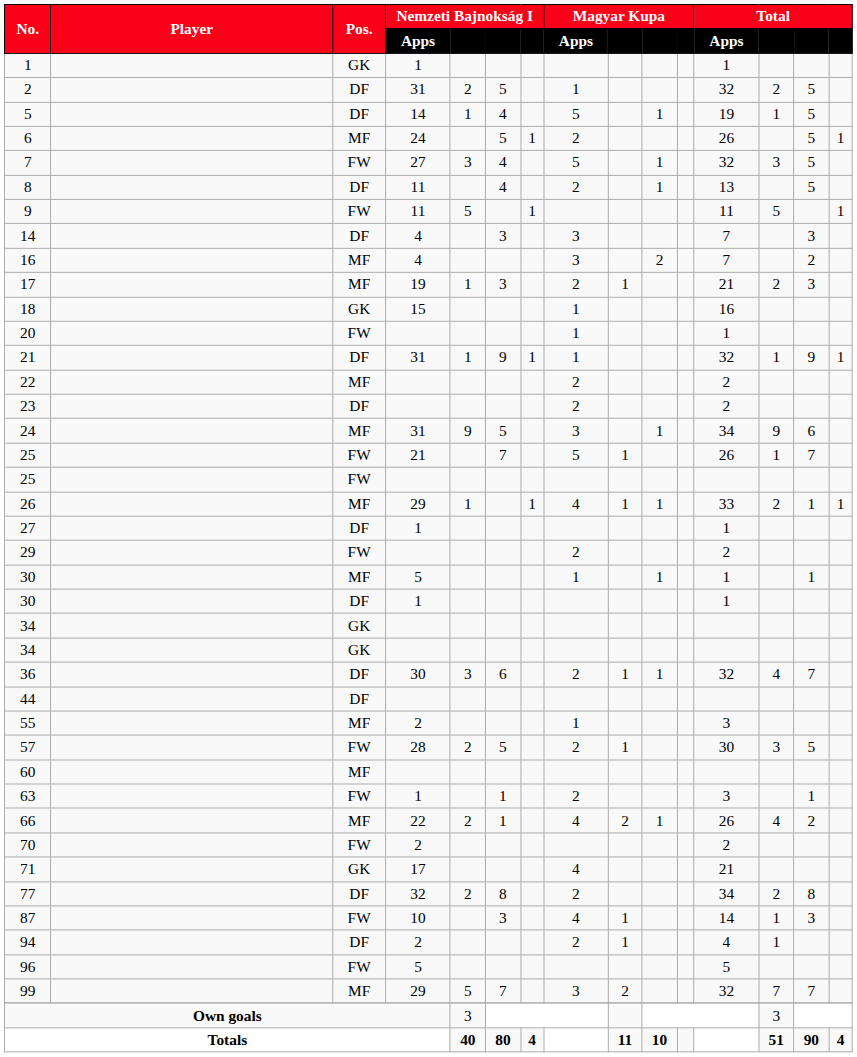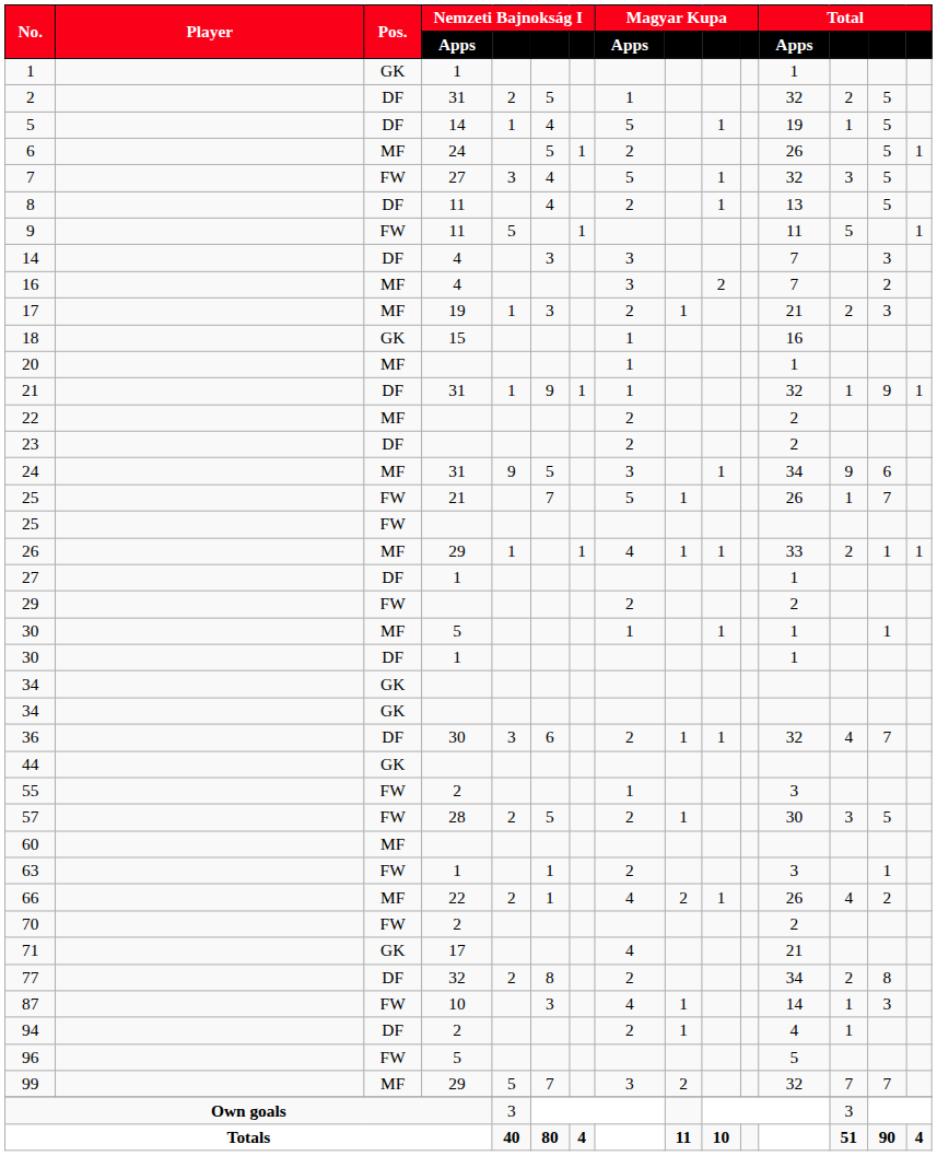 <table class="wikitable sortable alternance" style="text-align:center;width:100%">
 <tr>
 <th rowspan="2" style="background-color:#fb0019;color:white;border:1px solid black;width:5px">No.</th>
 <th rowspan="2" style="background-color:#fb0019;color:white;border:1px solid black;width:180px">Player</th>
 <th rowspan="2" style="background-color:#fb0019;color:white;border:1px solid black;width:5px">Pos.</th>
 <th colspan="4" style="background:#fb0019;color:white;border:1px solid black">Nemzeti Bajnokság I</th>
 <th colspan="4" style="background:#fb0019;color:white;border:1px solid black">Magyar Kupa</th>
 <th colspan="4" style="background:#fb0019;color:white;border:1px solid black">Total</th>
 </tr>
 <tr style="text-align:center">
 <th width="4" style="background-color:black;color:white;border:1px solid black">Apps</th>
 <th width="4" style="background-color:black;border:1px solid black"></th>
 <th width="4" style="background-color:black;border:1px solid black"></th>
 <th width="4" style="background-color:black;color:white;border:1px solid black"></th>
 <th width="4" style="background-color:black;color:white;border:1px solid black">Apps</th>
 <th width="4" style="background-color:black;border:1px solid black"></th>
 <th width="4" style="background-color:black;border:1px solid black"></th>
 <th width="4" style="background-color:black;color:white;border:1px solid black"></th>
 <th width="4" style="background-color:black;color:white;border:1px solid black">Apps</th>
 <th width="4" style="background-color:black;border:1px solid black"></th>
 <th width="4" style="background-color:black;border:1px solid black"></th>
 <th width="4" style="background-color:black;color:white;border:1px solid black"></th>
 </tr>
 <tr>
 <td>1</td>
 <td> </td>
 <td>GK</td>
 <td>1</td>
 <td></td>
 <td></td>
 <td></td>
 <td></td>
 <td></td>
 <td></td>
 <td></td>
 <td>1</td>
 <td></td>
 <td></td>
 <td></td>
 </tr>
 <tr>
 <td>2</td>
 <td> </td>
 <td>DF</td>
 <td>31</td>
 <td>2</td>
 <td>5</td>
 <td></td>
 <td>1</td>
 <td></td>
 <td></td>
 <td></td>
 <td>32</td>
 <td>2</td>
 <td>5</td>
 <td></td>
 </tr>
 <tr>
 <td>5</td>
 <td> </td>
 <td>DF</td>
 <td>14</td>
 <td>1</td>
 <td>4</td>
 <td></td>
 <td>5</td>
 <td></td>
 <td>1</td>
 <td></td>
 <td>19</td>
 <td>1</td>
 <td>5</td>
 <td></td>
 </tr>
 <tr>
 <td>6</td>
 <td> </td>
 <td>MF</td>
 <td>24</td>
 <td></td>
 <td>5</td>
 <td>1</td>
 <td>2</td>
 <td></td>
 <td></td>
 <td></td>
 <td>26</td>
 <td></td>
 <td>5</td>
 <td>1</td>
 </tr>
 <tr>
 <td>7</td>
 <td> </td>
 <td>FW</td>
 <td>27</td>
 <td>3</td>
 <td>4</td>
 <td></td>
 <td>5</td>
 <td></td>
 <td>1</td>
 <td></td>
 <td>32</td>
 <td>3</td>
 <td>5</td>
 <td></td>
 </tr>
 <tr>
 <td>8</td>
 <td> </td>
 <td>DF</td>
 <td>11</td>
 <td></td>
 <td>4</td>
 <td></td>
 <td>2</td>
 <td></td>
 <td>1</td>
 <td></td>
 <td>13</td>
 <td></td>
 <td>5</td>
 <td></td>
 </tr>
 <tr>
 <td>9</td>
 <td> </td>
 <td>FW</td>
 <td>11</td>
 <td>5</td>
 <td></td>
 <td>1</td>
 <td></td>
 <td></td>
 <td></td>
 <td></td>
 <td>11</td>
 <td>5</td>
 <td></td>
 <td>1</td>
 </tr>
 <tr>
 <td>14</td>
 <td> </td>
 <td>DF</td>
 <td>4</td>
 <td></td>
 <td>3</td>
 <td></td>
 <td>3</td>
 <td></td>
 <td></td>
 <td></td>
 <td>7</td>
 <td></td>
 <td>3</td>
 <td></td>
 </tr>
 <tr>
 <td>16</td>
 <td> </td>
 <td>MF</td>
 <td>4</td>
 <td></td>
 <td></td>
 <td></td>
 <td>3</td>
 <td></td>
 <td>2</td>
 <td></td>
 <td>7</td>
 <td></td>
 <td>2</td>
 <td></td>
 </tr>
 <tr>
 <td>17</td>
 <td> </td>
 <td>MF</td>
 <td>19</td>
 <td>1</td>
 <td>3</td>
 <td></td>
 <td>2</td>
 <td>1</td>
 <td></td>
 <td></td>
 <td>21</td>
 <td>2</td>
 <td>3</td>
 <td></td>
 </tr>
 <tr>
 <td>18</td>
 <td> </td>
 <td>GK</td>
 <td>15</td>
 <td></td>
 <td></td>
 <td></td>
 <td>1</td>
 <td></td>
 <td></td>
 <td></td>
 <td>16</td>
 <td></td>
 <td></td>
 <td></td>
 </tr>
 <tr>
 <td>20</td>
 <td> </td>
-<td>FW</td>
+<td>MF</td>
 <td></td>
 <td></td>
 <td></td>
 <td></td>
 <td>1</td>
 <td></td>
 <td></td>
 <td></td>
 <td>1</td>
 <td></td>
 <td></td>
 <td></td>
 </tr>
 <tr>
 <td>21</td>
 <td> </td>
 <td>DF</td>
 <td>31</td>
 <td>1</td>
 <td>9</td>
 <td>1</td>
 <td>1</td>
 <td></td>
 <td></td>
 <td></td>
 <td>32</td>
 <td>1</td>
 <td>9</td>
 <td>1</td>
 </tr>
 <tr>
 <td>22</td>
 <td> </td>
 <td>MF</td>
 <td></td>
 <td></td>
 <td></td>
 <td></td>
 <td>2</td>
 <td></td>
 <td></td>
 <td></td>
 <td>2</td>
 <td></td>
 <td></td>
 <td></td>
 </tr>
 <tr>
 <td>23</td>
 <td> </td>
 <td>DF</td>
 <td></td>
 <td></td>
 <td></td>
 <td></td>
 <td>2</td>
 <td></td>
 <td></td>
 <td></td>
 <td>2</td>
 <td></td>
 <td></td>
 <td></td>
 </tr>
 <tr>
 <td>24</td>
 <td> </td>
 <td>MF</td>
 <td>31</td>
 <td>9</td>
 <td>5</td>
 <td></td>
 <td>3</td>
 <td></td>
 <td>1</td>
 <td></td>
 <td>34</td>
 <td>9</td>
 <td>6</td>
 <td></td>
 </tr>
 <tr>
 <td>25</td>
 <td> </td>
 <td>FW</td>
 <td>21</td>
 <td></td>
 <td>7</td>
 <td></td>
 <td>5</td>
 <td>1</td>
 <td></td>
 <td></td>
 <td>26</td>
 <td>1</td>
 <td>7</td>
 <td></td>
 </tr>
 <tr>
 <td>25</td>
 <td> </td>
 <td>FW</td>
 <td></td>
 <td></td>
 <td></td>
 <td></td>
 <td></td>
 <td></td>
 <td></td>
 <td></td>
 <td></td>
 <td></td>
 <td></td>
 <td></td>
 </tr>
 <tr>
 <td>26</td>
 <td> </td>
 <td>MF</td>
 <td>29</td>
 <td>1</td>
 <td></td>
 <td>1</td>
 <td>4</td>
 <td>1</td>
 <td>1</td>
 <td></td>
 <td>33</td>
 <td>2</td>
 <td>1</td>
 <td>1</td>
 </tr>
 <tr>
 <td>27</td>
 <td> </td>
 <td>DF</td>
 <td>1</td>
 <td></td>
 <td></td>
 <td></td>
 <td></td>
 <td></td>
 <td></td>
 <td></td>
 <td>1</td>
 <td></td>
 <td></td>
 <td></td>
 </tr>
 <tr>
 <td>29</td>
 <td> </td>
 <td>FW</td>
 <td></td>
 <td></td>
 <td></td>
 <td></td>
 <td>2</td>
 <td></td>
 <td></td>
 <td></td>
 <td>2</td>
 <td></td>
 <td></td>
 <td></td>
 </tr>
 <tr>
 <td>30</td>
 <td> </td>
 <td>MF</td>
 <td>5</td>
 <td></td>
 <td></td>
 <td></td>
 <td>1</td>
 <td></td>
 <td>1</td>
 <td></td>
 <td>1</td>
 <td></td>
 <td>1</td>
 <td></td>
 </tr>
 <tr>
 <td>30</td>
 <td> </td>
 <td>DF</td>
 <td>1</td>
 <td></td>
 <td></td>
 <td></td>
 <td></td>
 <td></td>
 <td></td>
 <td></td>
 <td>1</td>
 <td></td>
 <td></td>
 <td></td>
 </tr>
 <tr>
 <td>34</td>
 <td> </td>
 <td>GK</td>
 <td></td>
 <td></td>
 <td></td>
 <td></td>
 <td></td>
 <td></td>
 <td></td>
 <td></td>
 <td></td>
 <td></td>
 <td></td>
 <td></td>
 </tr>
 <tr>
 <td>34</td>
 <td> </td>
 <td>GK</td>
 <td></td>
 <td></td>
 <td></td>
 <td></td>
 <td></td>
 <td></td>
 <td></td>
 <td></td>
 <td></td>
 <td></td>
 <td></td>
 <td></td>
 </tr>
 <tr>
 <td>36</td>
 <td> </td>
 <td>DF</td>
 <td>30</td>
 <td>3</td>
 <td>6</td>
 <td></td>
 <td>2</td>
 <td>1</td>
 <td>1</td>
 <td></td>
 <td>32</td>
 <td>4</td>
 <td>7</td>
 <td></td>
 </tr>
 <tr>
 <td>44</td>
 <td> </td>
-<td>DF</td>
+<td>GK</td>
 <td></td>
 <td></td>
 <td></td>
 <td></td>
 <td></td>
 <td></td>
 <td></td>
 <td></td>
 <td></td>
 <td></td>
 <td></td>
 <td></td>
 </tr>
 <tr>
 <td>55</td>
 <td> </td>
-<td>MF</td>
+<td>FW</td>
 <td>2</td>
 <td></td>
 <td></td>
 <td></td>
 <td>1</td>
 <td></td>
 <td></td>
 <td></td>
 <td>3</td>
 <td></td>
 <td></td>
 <td></td>
 </tr>
 <tr>
 <td>57</td>
 <td> </td>
 <td>FW</td>
 <td>28</td>
 <td>2</td>
 <td>5</td>
 <td></td>
 <td>2</td>
 <td>1</td>
 <td></td>
 <td></td>
 <td>30</td>
 <td>3</td>
 <td>5</td>
 <td></td>
 </tr>
 <tr>
 <td>60</td>
 <td> </td>
 <td>MF</td>
 <td></td>
 <td></td>
 <td></td>
 <td></td>
 <td></td>
 <td></td>
 <td></td>
 <td></td>
 <td></td>
 <td></td>
 <td></td>
 <td></td>
 </tr>
 <tr>
 <td>63</td>
 <td> </td>
 <td>FW</td>
 <td>1</td>
 <td></td>
 <td>1</td>
 <td></td>
 <td>2</td>
 <td></td>
 <td></td>
 <td></td>
 <td>3</td>
 <td></td>
 <td>1</td>
 <td></td>
 </tr>
 <tr>
 <td>66</td>
 <td> </td>
 <td>MF</td>
 <td>22</td>
 <td>2</td>
 <td>1</td>
 <td></td>
 <td>4</td>
 <td>2</td>
 <td>1</td>
 <td></td>
 <td>26</td>
 <td>4</td>
 <td>2</td>
 <td></td>
 </tr>
 <tr>
 <td>70</td>
 <td> </td>
 <td>FW</td>
 <td>2</td>
 <td></td>
 <td></td>
 <td></td>
 <td></td>
 <td></td>
 <td></td>
 <td></td>
 <td>2</td>
 <td></td>
 <td></td>
 <td></td>
 </tr>
 <tr>
 <td>71</td>
 <td> </td>
 <td>GK</td>
 <td>17</td>
 <td></td>
 <td></td>
 <td></td>
 <td>4</td>
 <td></td>
 <td></td>
 <td></td>
 <td>21</td>
 <td></td>
 <td></td>
 <td></td>
 </tr>
 <tr>
 <td>77</td>
 <td> </td>
 <td>DF</td>
 <td>32</td>
 <td>2</td>
 <td>8</td>
 <td></td>
 <td>2</td>
 <td></td>
 <td></td>
 <td></td>
 <td>34</td>
 <td>2</td>
 <td>8</td>
 <td></td>
 </tr>
 <tr>
 <td>87</td>
 <td> </td>
 <td>FW</td>
 <td>10</td>
 <td></td>
 <td>3</td>
 <td></td>
 <td>4</td>
 <td>1</td>
 <td></td>
 <td></td>
 <td>14</td>
 <td>1</td>
 <td>3</td>
 <td></td>
 </tr>
 <tr>
 <td>94</td>
 <td> </td>
 <td>DF</td>
 <td>2</td>
 <td></td>
 <td></td>
 <td></td>
 <td>2</td>
 <td>1</td>
 <td></td>
 <td></td>
 <td>4</td>
 <td>1</td>
 <td></td>
 <td></td>
 </tr>
 <tr>
 <td>96</td>
 <td> </td>
 <td>FW</td>
 <td>5</td>
 <td></td>
 <td></td>
 <td></td>
 <td></td>
 <td></td>
 <td></td>
 <td></td>
 <td>5</td>
 <td></td>
 <td></td>
 <td></td>
 </tr>
 <tr>
 <td>99</td>
 <td> </td>
 <td>MF</td>
 <td>29</td>
 <td>5</td>
 <td>7</td>
 <td></td>
 <td>3</td>
 <td>2</td>
 <td></td>
 <td></td>
 <td>32</td>
 <td>7</td>
 <td>7</td>
 <td></td>
 </tr>
 <tr>
 </tr>
 <tr class="sortbottom">
 <td colspan="4"><strong>Own goals</strong></td>
 <td>3</td>
 <td colspan="3" style="background:white;text-align:center"></td>
 <td></td>
 <td colspan="3" style="background:white;text-align:center"></td>
 <td>3</td>
 <td colspan="2" style="background:white;text-align:center"></td>
 </tr>
 <tr class="sortbottom">
 <td colspan="4" style="background:white;text-align:center"><strong>Totals</strong></td>
 <td><strong>40</strong></td>
 <td><strong>80</strong></td>
 <td><strong>4</strong></td>
 <td rowspan="3" style="background:white;text-align:center"></td>
 <td><strong>11</strong></td>
 <td><strong>10</strong></td>
 <td></td>
 <td rowspan="3" style="background:white;text-align:center"></td>
 <td><strong>51</strong></td>
 <td><strong>90</strong></td>
 <td><strong>4</strong></td>
 </tr>
 </table>
